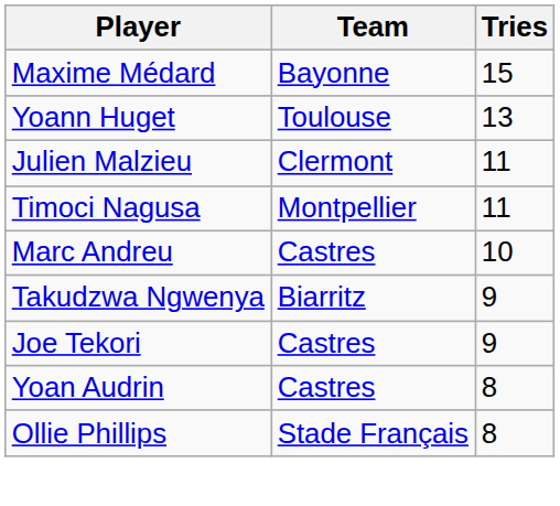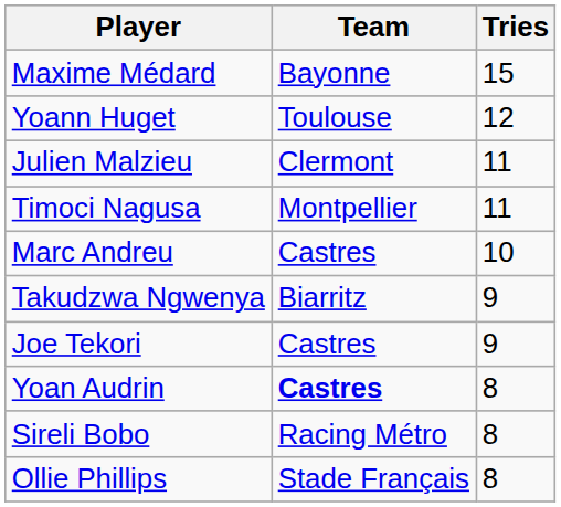 <table class="wikitable">
 <tr>
 <th>Player</th>
 <th>Team</th>
 <th>Tries</th>
 </tr>
 <tr>
 <td> <a href='#'>Maxime Médard</a></td>
 <td><a href='#'>Bayonne</a></td>
 <td>15</td>
 </tr>
 <tr>
 <td> <a href='#'>Yoann Huget</a></td>
 <td><a href='#'>Toulouse</a></td>
-<td>13</td>
+<td>12</td>
 </tr>
 <tr>
 <td> <a href='#'>Julien Malzieu</a></td>
 <td><a href='#'>Clermont</a></td>
 <td>11</td>
 </tr>
 <tr>
 <td> <a href='#'>Timoci Nagusa</a></td>
 <td><a href='#'>Montpellier</a></td>
 <td>11</td>
 </tr>
 <tr>
 <td> <a href='#'>Marc Andreu</a></td>
 <td><a href='#'>Castres</a></td>
 <td>10</td>
 </tr>
 <tr>
 <td> <a href='#'>Takudzwa Ngwenya</a></td>
 <td><a href='#'>Biarritz</a></td>
 <td>9</td>
 </tr>
 <tr>
 <td> <a href='#'>Joe Tekori</a></td>
 <td><a href='#'>Castres</a></td>
 <td>9</td>
 </tr>
 <tr>
 <td> <a href='#'>Yoan Audrin</a></td>
-<td><a href='#'>Castres</a></td>
+<td><strong><a href='#'>Castres</a></strong></td>
+<td>8</td>
+</tr>
+<tr>
+<td> <a href='#'>Sireli Bobo</a></td>
+<td><a href='#'>Racing Métro</a></td>
 <td>8</td>
 </tr>
 <tr>
 <td> <a href='#'>Ollie Phillips</a></td>
 <td><a href='#'>Stade Français</a></td>
 <td>8</td>
 </tr>
 </table>
